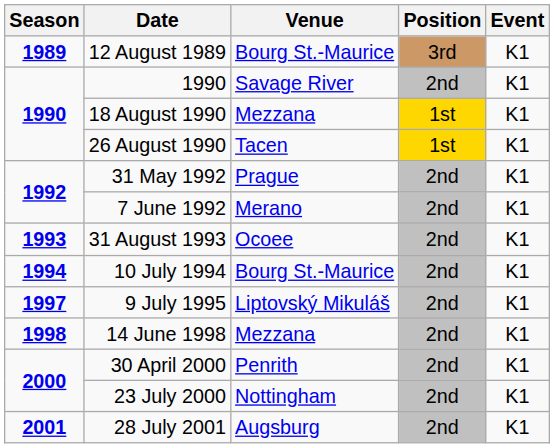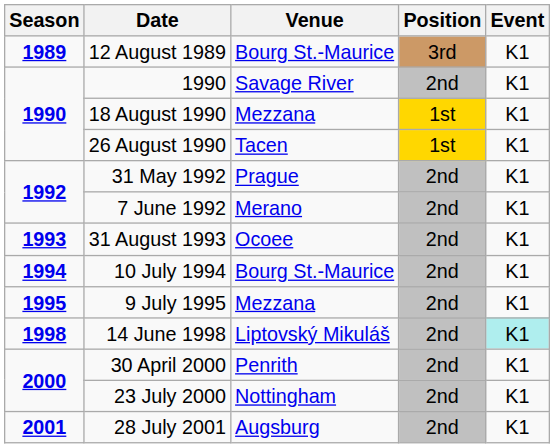 <table class="wikitable" style="text-align:center; font-size:95%;">
 <tr>
 <th>Season</th>
 <th>Date</th>
 <th>Venue</th>
 <th>Position</th>
 <th>Event</th>
 </tr>
 <tr>
 <td><strong><a href='#'>1989</a></strong></td>
 <td align=right>12 August 1989</td>
 <td align=left><a href='#'>Bourg St.-Maurice</a></td>
 <td bgcolor=cc9966>3rd</td>
 <td>K1</td>
 </tr>
 <tr>
 <td rowspan=3><strong><a href='#'>1990</a></strong></td>
 <td align=right>1990</td>
 <td align=left><a href='#'>Savage River</a></td>
 <td bgcolor=silver>2nd</td>
 <td>K1</td>
 </tr>
 <tr>
 <td align=right>18 August 1990</td>
 <td align=left><a href='#'>Mezzana</a></td>
 <td bgcolor=gold>1st</td>
 <td>K1</td>
 </tr>
 <tr>
 <td align=right>26 August 1990</td>
 <td align=left><a href='#'>Tacen</a></td>
 <td bgcolor=gold>1st</td>
 <td>K1</td>
 </tr>
 <tr>
 <td rowspan=2><strong><a href='#'>1992</a></strong></td>
 <td align=right>31 May 1992</td>
 <td align=left><a href='#'>Prague</a></td>
 <td bgcolor=silver>2nd</td>
 <td>K1</td>
 </tr>
 <tr>
 <td align=right>7 June 1992</td>
 <td align=left><a href='#'>Merano</a></td>
 <td bgcolor=silver>2nd</td>
 <td>K1</td>
 </tr>
 <tr>
 <td><strong><a href='#'>1993</a></strong></td>
 <td align=right>31 August 1993</td>
 <td align=left><a href='#'>Ocoee</a></td>
 <td bgcolor=silver>2nd</td>
 <td>K1</td>
 </tr>
 <tr>
 <td><strong><a href='#'>1994</a></strong></td>
 <td align=right>10 July 1994</td>
 <td align=left><a href='#'>Bourg St.-Maurice</a></td>
 <td bgcolor=silver>2nd</td>
 <td>K1</td>
 </tr>
 <tr>
-<td><strong><a href='#'>1997</a></strong></td>
+<td><strong><a href='#'>1995</a></strong></td>
 <td align=right>9 July 1995</td>
-<td align=left><a href='#'>Liptovský Mikuláš</a></td>
+<td align=left><a href='#'>Mezzana</a></td>
 <td bgcolor=silver>2nd</td>
 <td>K1</td>
 </tr>
 <tr>
 <td><strong><a href='#'>1998</a></strong></td>
 <td align=right>14 June 1998</td>
-<td align=left><a href='#'>Mezzana</a></td>
+<td align=left><a href='#'>Liptovský Mikuláš</a></td>
 <td bgcolor=silver>2nd</td>
-<td>K1</td>
+<td style="background: paleturquoise;">K1</td>
 </tr>
 <tr>
 <td rowspan=2><strong><a href='#'>2000</a></strong></td>
 <td align=right>30 April 2000</td>
 <td align=left><a href='#'>Penrith</a></td>
 <td bgcolor=silver>2nd</td>
 <td>K1</td>
 </tr>
 <tr>
 <td align=right>23 July 2000</td>
 <td align=left><a href='#'>Nottingham</a></td>
 <td bgcolor=silver>2nd</td>
 <td>K1</td>
 </tr>
 <tr>
 <td><strong><a href='#'>2001</a></strong></td>
 <td align=right>28 July 2001</td>
 <td align=left><a href='#'>Augsburg</a></td>
 <td bgcolor=silver>2nd</td>
 <td>K1</td>
 </tr>
 </table>
